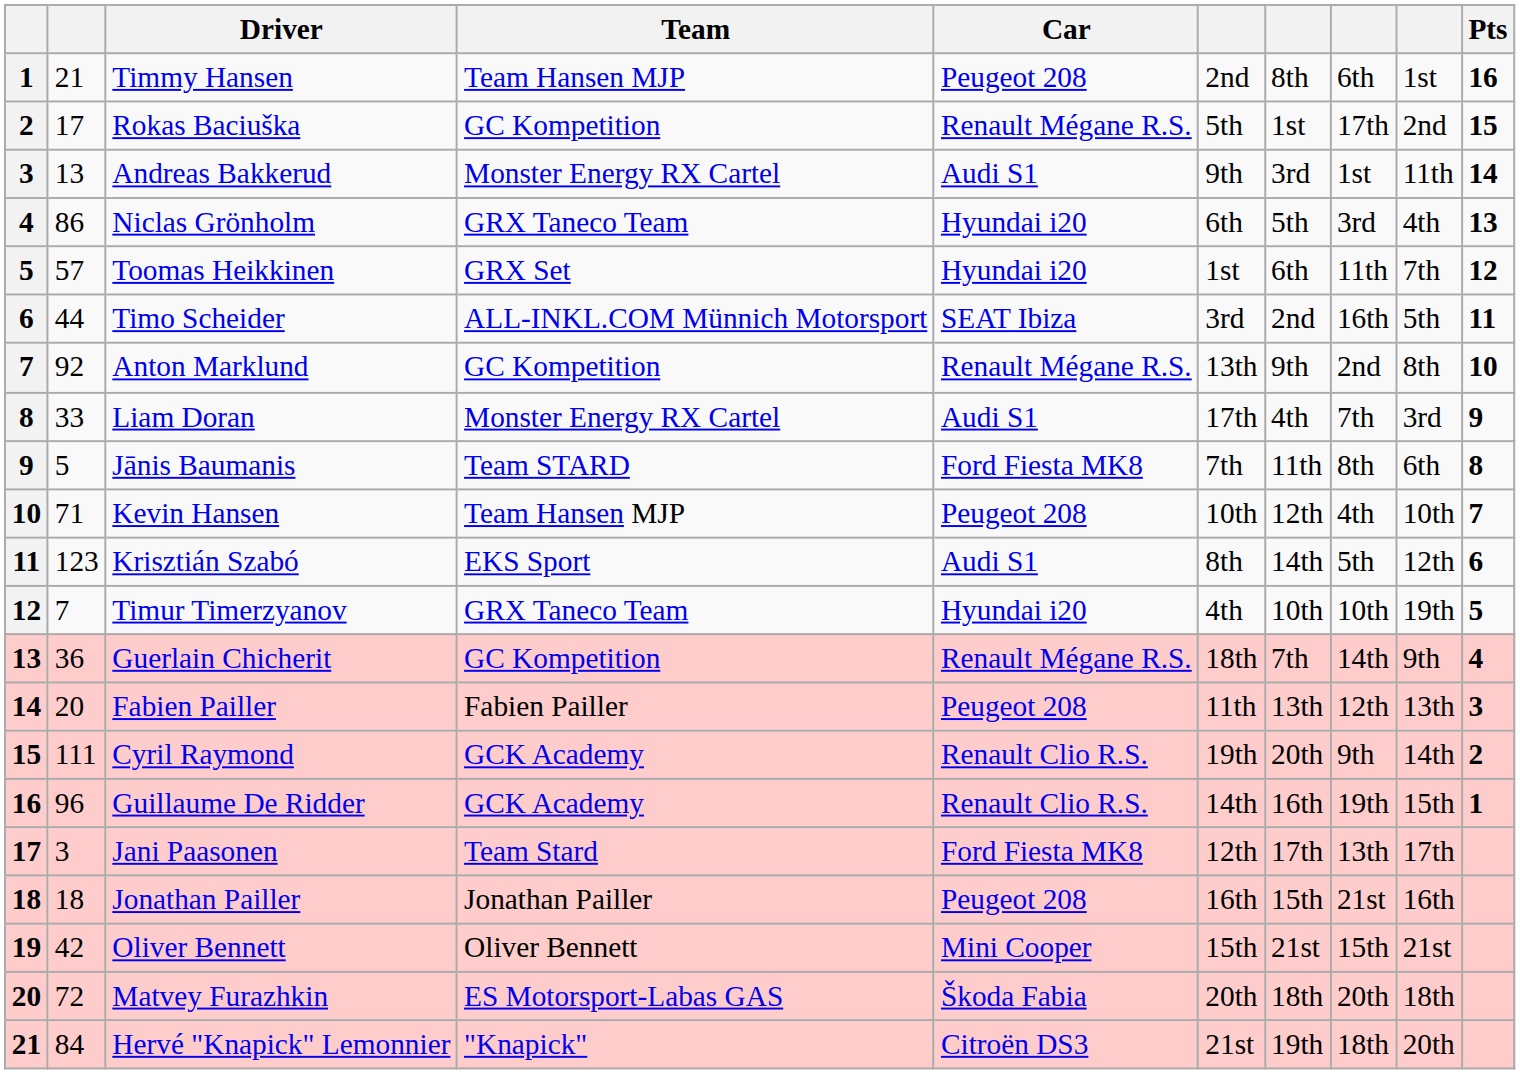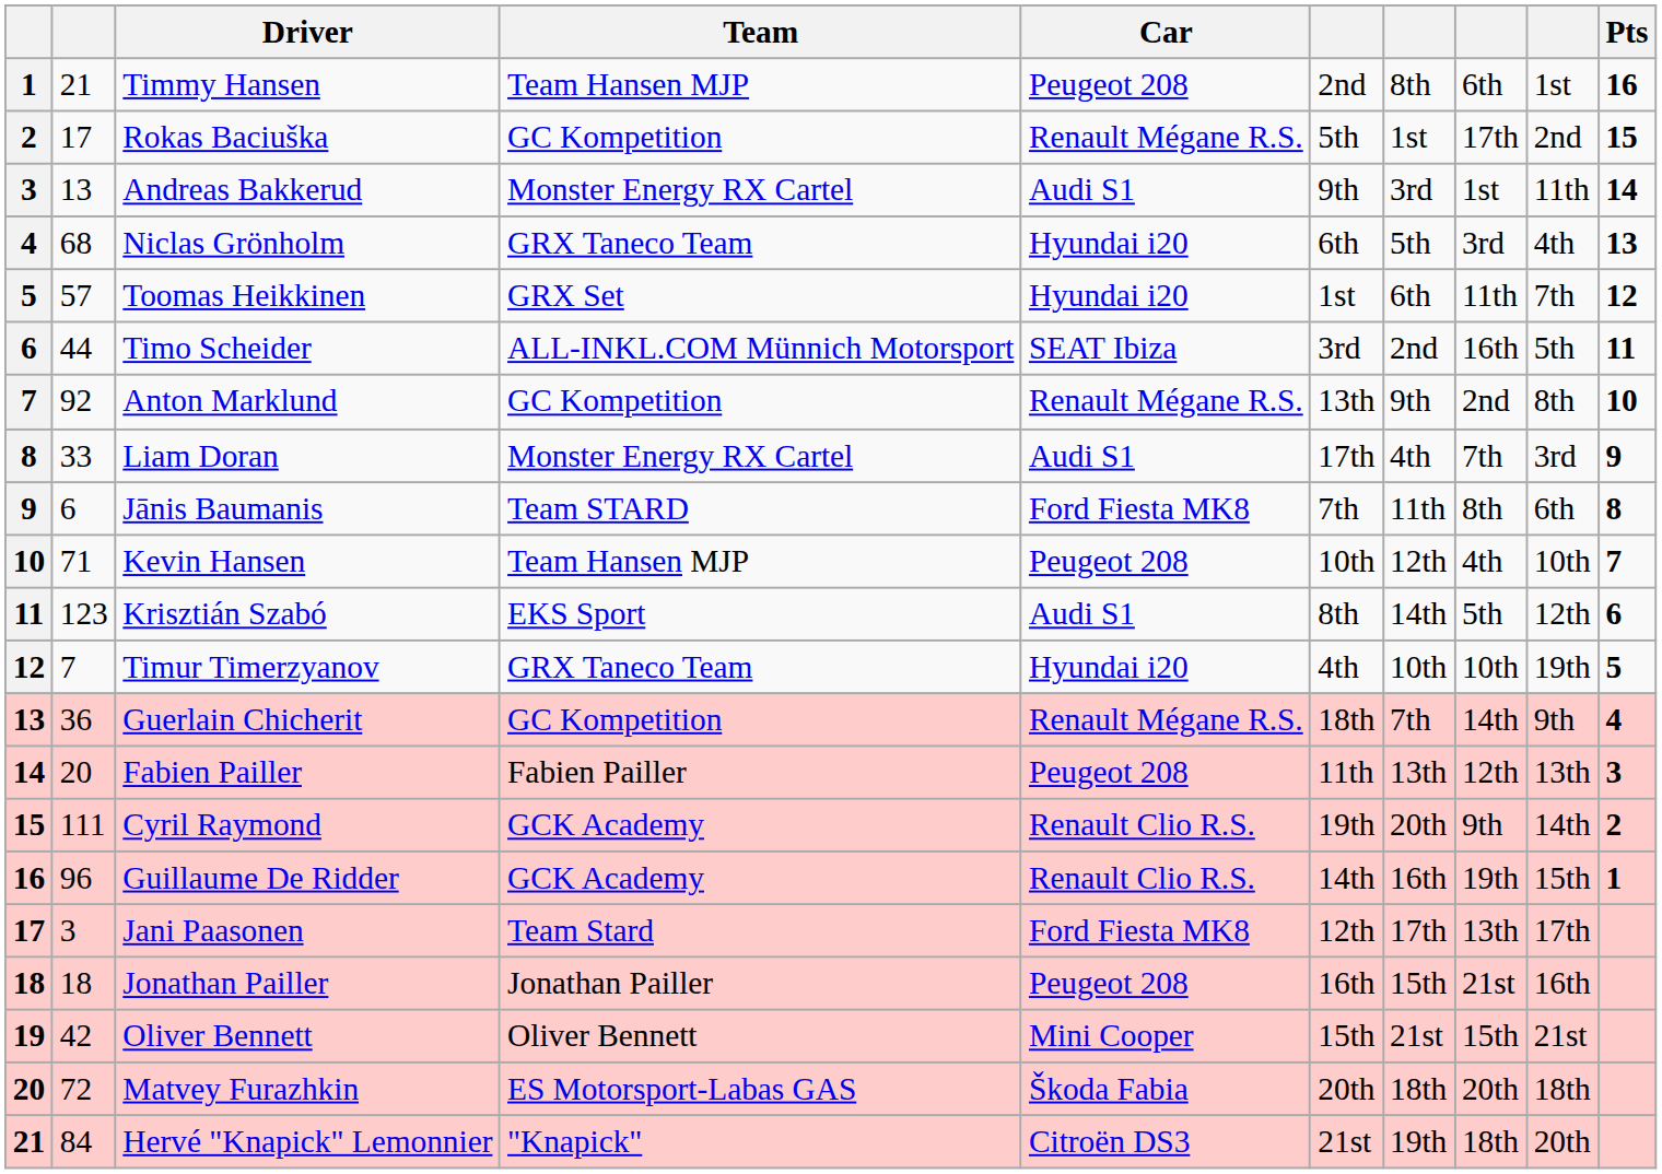 <table class="wikitable" style="font-size:95%">
 <tr>
 <th></th>
 <th></th>
 <th>Driver</th>
 <th>Team</th>
 <th>Car</th>
 <th></th>
 <th></th>
 <th></th>
 <th></th>
 <th>Pts</th>
 </tr>
 <tr>
 <th>1</th>
 <td>21</td>
 <td> <a href='#'>Timmy Hansen</a></td>
 <td><a href='#'>Team Hansen MJP</a></td>
 <td><a href='#'>Peugeot 208</a></td>
 <td>2nd</td>
 <td>8th</td>
 <td>6th</td>
 <td>1st</td>
 <td><strong>16</strong></td>
 </tr>
 <tr>
 <th>2</th>
 <td>17</td>
 <td> <a href='#'>Rokas Baciuška</a></td>
 <td><a href='#'>GC Kompetition</a></td>
 <td><a href='#'>Renault Mégane R.S.</a></td>
 <td>5th</td>
 <td>1st</td>
 <td>17th</td>
 <td>2nd</td>
 <td><strong>15</strong></td>
 </tr>
 <tr>
 <th>3</th>
 <td>13</td>
 <td> <a href='#'>Andreas Bakkerud</a></td>
 <td><a href='#'>Monster Energy RX Cartel</a></td>
 <td><a href='#'>Audi S1</a></td>
 <td>9th</td>
 <td>3rd</td>
 <td>1st</td>
 <td>11th</td>
 <td><strong>14</strong></td>
 </tr>
 <tr>
 <th>4</th>
-<td>86</td>
+<td>68</td>
 <td> <a href='#'>Niclas Grönholm</a></td>
 <td><a href='#'>GRX Taneco Team</a></td>
 <td><a href='#'>Hyundai i20</a></td>
 <td>6th</td>
 <td>5th</td>
 <td>3rd</td>
 <td>4th</td>
 <td><strong>13</strong></td>
 </tr>
 <tr>
 <th>5</th>
 <td>57</td>
 <td> <a href='#'>Toomas Heikkinen</a></td>
 <td><a href='#'>GRX Set</a></td>
 <td><a href='#'>Hyundai i20</a></td>
 <td>1st</td>
 <td>6th</td>
 <td>11th</td>
 <td>7th</td>
 <td><strong>12</strong></td>
 </tr>
 <tr>
 <th>6</th>
 <td>44</td>
 <td> <a href='#'>Timo Scheider</a></td>
 <td><a href='#'>ALL-INKL.COM Münnich Motorsport</a></td>
 <td><a href='#'>SEAT Ibiza</a></td>
 <td>3rd</td>
 <td>2nd</td>
 <td>16th</td>
 <td>5th</td>
 <td><strong>11</strong></td>
 </tr>
 <tr>
 <th>7</th>
 <td>92</td>
 <td> <a href='#'>Anton Marklund</a></td>
 <td><a href='#'>GC Kompetition</a></td>
 <td><a href='#'>Renault Mégane R.S.</a></td>
 <td>13th</td>
 <td>9th</td>
 <td>2nd</td>
 <td>8th</td>
 <td><strong>10</strong></td>
 </tr>
 <tr>
 <th>8</th>
 <td>33</td>
 <td> <a href='#'>Liam Doran</a></td>
 <td><a href='#'>Monster Energy RX Cartel</a></td>
 <td><a href='#'>Audi S1</a></td>
 <td>17th</td>
 <td>4th</td>
 <td>7th</td>
 <td>3rd</td>
 <td><strong>9</strong></td>
 </tr>
 <tr>
 <th>9</th>
-<td>5</td>
+<td>6</td>
 <td> <a href='#'>Jānis Baumanis</a></td>
 <td><a href='#'>Team STARD</a></td>
 <td><a href='#'>Ford Fiesta MK8</a></td>
 <td>7th</td>
 <td>11th</td>
 <td>8th</td>
 <td>6th</td>
 <td><strong>8</strong></td>
 </tr>
 <tr>
 <th>10</th>
 <td>71</td>
 <td> <a href='#'>Kevin Hansen</a></td>
 <td><a href='#'>Team Hansen</a> MJP</td>
 <td><a href='#'>Peugeot 208</a></td>
 <td>10th</td>
 <td>12th</td>
 <td>4th</td>
 <td>10th</td>
 <td><strong>7</strong></td>
 </tr>
 <tr>
 <th>11</th>
 <td>123</td>
 <td> <a href='#'>Krisztián Szabó</a></td>
 <td><a href='#'>EKS Sport</a></td>
 <td><a href='#'>Audi S1</a></td>
 <td>8th</td>
 <td>14th</td>
 <td>5th</td>
 <td>12th</td>
 <td><strong>6</strong></td>
 </tr>
 <tr>
 <th>12</th>
 <td>7</td>
 <td> <a href='#'>Timur Timerzyanov</a></td>
 <td><a href='#'>GRX Taneco Team</a></td>
 <td><a href='#'>Hyundai i20</a></td>
 <td>4th</td>
 <td>10th</td>
 <td>10th</td>
 <td>19th</td>
 <td><strong>5</strong></td>
 </tr>
 <tr>
 <th style="background:#ffcccc;">13</th>
 <td style="background:#ffcccc;">36</td>
 <td style="background:#ffcccc;"> <a href='#'>Guerlain Chicherit</a></td>
 <td style="background:#ffcccc;"><a href='#'>GC Kompetition</a></td>
 <td style="background:#ffcccc;"><a href='#'>Renault Mégane R.S.</a></td>
 <td style="background:#ffcccc;">18th</td>
 <td style="background:#ffcccc;">7th</td>
 <td style="background:#ffcccc;">14th</td>
 <td style="background:#ffcccc;">9th</td>
 <td style="background:#ffcccc;"><strong>4</strong></td>
 </tr>
 <tr>
 <th style="background:#ffcccc;">14</th>
 <td style="background:#ffcccc;">20</td>
 <td style="background:#ffcccc;"> <a href='#'>Fabien Pailler</a></td>
 <td style="background:#ffcccc;">Fabien Pailler</td>
 <td style="background:#ffcccc;"><a href='#'>Peugeot 208</a></td>
 <td style="background:#ffcccc;">11th</td>
 <td style="background:#ffcccc;">13th</td>
 <td style="background:#ffcccc;">12th</td>
 <td style="background:#ffcccc;">13th</td>
 <td style="background:#ffcccc;"><strong>3</strong></td>
 </tr>
 <tr>
 <th style="background:#ffcccc;">15</th>
 <td style="background:#ffcccc;">111</td>
 <td style="background:#ffcccc;"> <a href='#'>Cyril Raymond</a></td>
 <td style="background:#ffcccc;"><a href='#'>GCK Academy</a></td>
 <td style="background:#ffcccc;"><a href='#'>Renault Clio R.S.</a></td>
 <td style="background:#ffcccc;">19th</td>
 <td style="background:#ffcccc;">20th</td>
 <td style="background:#ffcccc;">9th</td>
 <td style="background:#ffcccc;">14th</td>
 <td style="background:#ffcccc;"><strong>2</strong></td>
 </tr>
 <tr>
 <th style="background:#ffcccc;">16</th>
 <td style="background:#ffcccc;">96</td>
 <td style="background:#ffcccc;"> <a href='#'>Guillaume De Ridder</a></td>
 <td style="background:#ffcccc;"><a href='#'>GCK Academy</a></td>
 <td style="background:#ffcccc;"><a href='#'>Renault Clio R.S.</a></td>
 <td style="background:#ffcccc;">14th</td>
 <td style="background:#ffcccc;">16th</td>
 <td style="background:#ffcccc;">19th</td>
 <td style="background:#ffcccc;">15th</td>
 <td style="background:#ffcccc;"><strong>1</strong></td>
 </tr>
 <tr>
 <th style="background:#ffcccc;">17</th>
 <td style="background:#ffcccc;">3</td>
 <td style="background:#ffcccc;"> <a href='#'>Jani Paasonen</a></td>
 <td style="background:#ffcccc;"><a href='#'>Team Stard</a></td>
 <td style="background:#ffcccc;"><a href='#'>Ford Fiesta MK8</a></td>
 <td style="background:#ffcccc;">12th</td>
 <td style="background:#ffcccc;">17th</td>
 <td style="background:#ffcccc;">13th</td>
 <td style="background:#ffcccc;">17th</td>
 <td style="background:#ffcccc;"></td>
 </tr>
 <tr>
 <th style="background:#ffcccc;">18</th>
 <td style="background:#ffcccc;">18</td>
 <td style="background:#ffcccc;"> <a href='#'>Jonathan Pailler</a></td>
 <td style="background:#ffcccc;">Jonathan Pailler</td>
 <td style="background:#ffcccc;"><a href='#'>Peugeot 208</a></td>
 <td style="background:#ffcccc;">16th</td>
 <td style="background:#ffcccc;">15th</td>
 <td style="background:#ffcccc;">21st</td>
 <td style="background:#ffcccc;">16th</td>
 <td style="background:#ffcccc;"></td>
 </tr>
 <tr>
 <th style="background:#ffcccc;">19</th>
 <td style="background:#ffcccc;">42</td>
 <td style="background:#ffcccc;"> <a href='#'>Oliver Bennett</a></td>
 <td style="background:#ffcccc;">Oliver Bennett</td>
 <td style="background:#ffcccc;"><a href='#'>Mini Cooper</a></td>
 <td style="background:#ffcccc;">15th</td>
 <td style="background:#ffcccc;">21st</td>
 <td style="background:#ffcccc;">15th</td>
 <td style="background:#ffcccc;">21st</td>
 <td style="background:#ffcccc;"></td>
 </tr>
 <tr>
 <th style="background:#ffcccc;">20</th>
 <td style="background:#ffcccc;">72</td>
 <td style="background:#ffcccc;"> <a href='#'>Matvey Furazhkin</a></td>
 <td style="background:#ffcccc;"><a href='#'>ES Motorsport-Labas GAS</a></td>
 <td style="background:#ffcccc;"><a href='#'>Škoda Fabia</a></td>
 <td style="background:#ffcccc;">20th</td>
 <td style="background:#ffcccc;">18th</td>
 <td style="background:#ffcccc;">20th</td>
 <td style="background:#ffcccc;">18th</td>
 <td style="background:#ffcccc;"></td>
 </tr>
 <tr>
 <th style="background:#ffcccc;">21</th>
 <td style="background:#ffcccc;">84</td>
 <td style="background:#ffcccc;"> <a href='#'>Hervé "Knapick" Lemonnier</a></td>
 <td style="background:#ffcccc;"><a href='#'>"Knapick"</a></td>
 <td style="background:#ffcccc;"><a href='#'>Citroën DS3</a></td>
 <td style="background:#ffcccc;">21st</td>
 <td style="background:#ffcccc;">19th</td>
 <td style="background:#ffcccc;">18th</td>
 <td style="background:#ffcccc;">20th</td>
 <td style="background:#ffcccc;"></td>
 </tr>
 </table>
